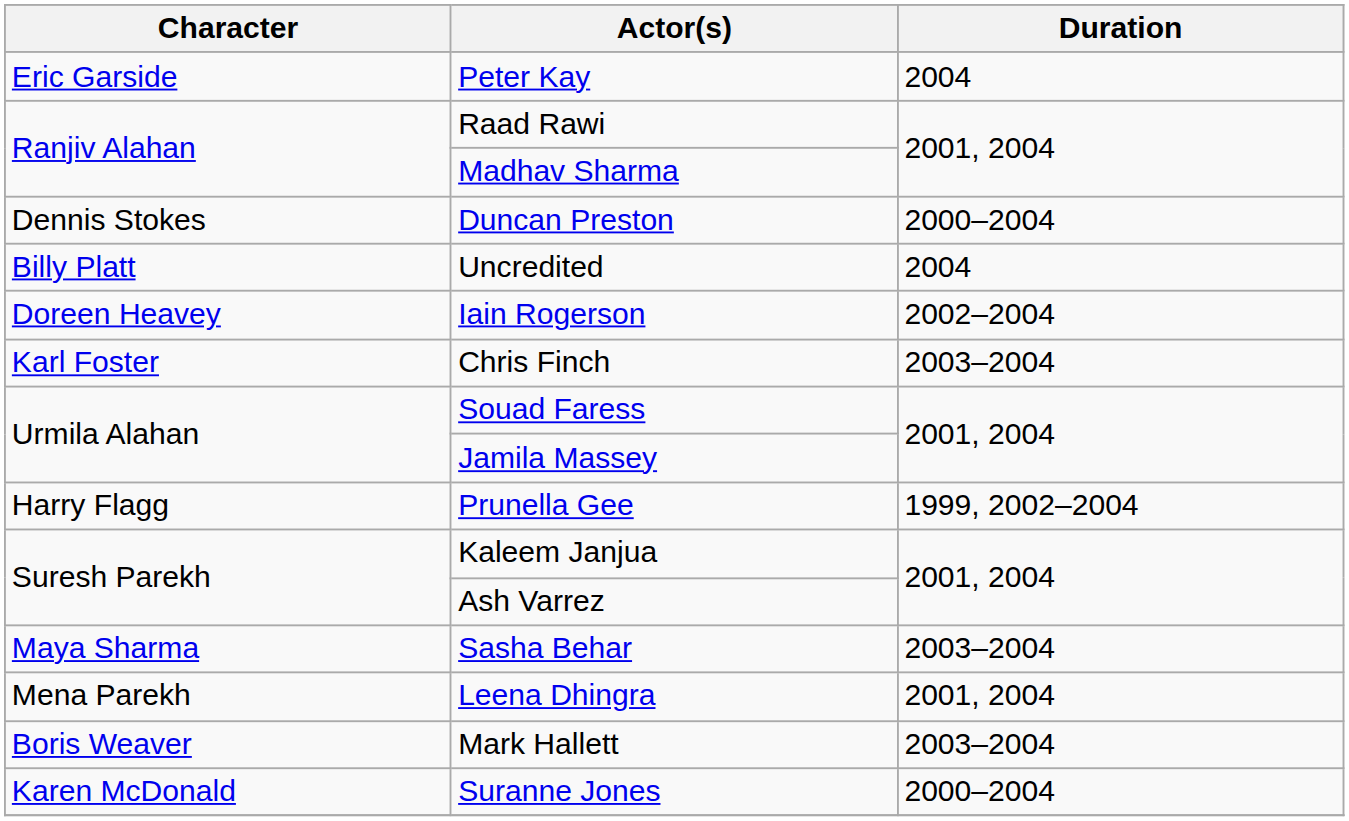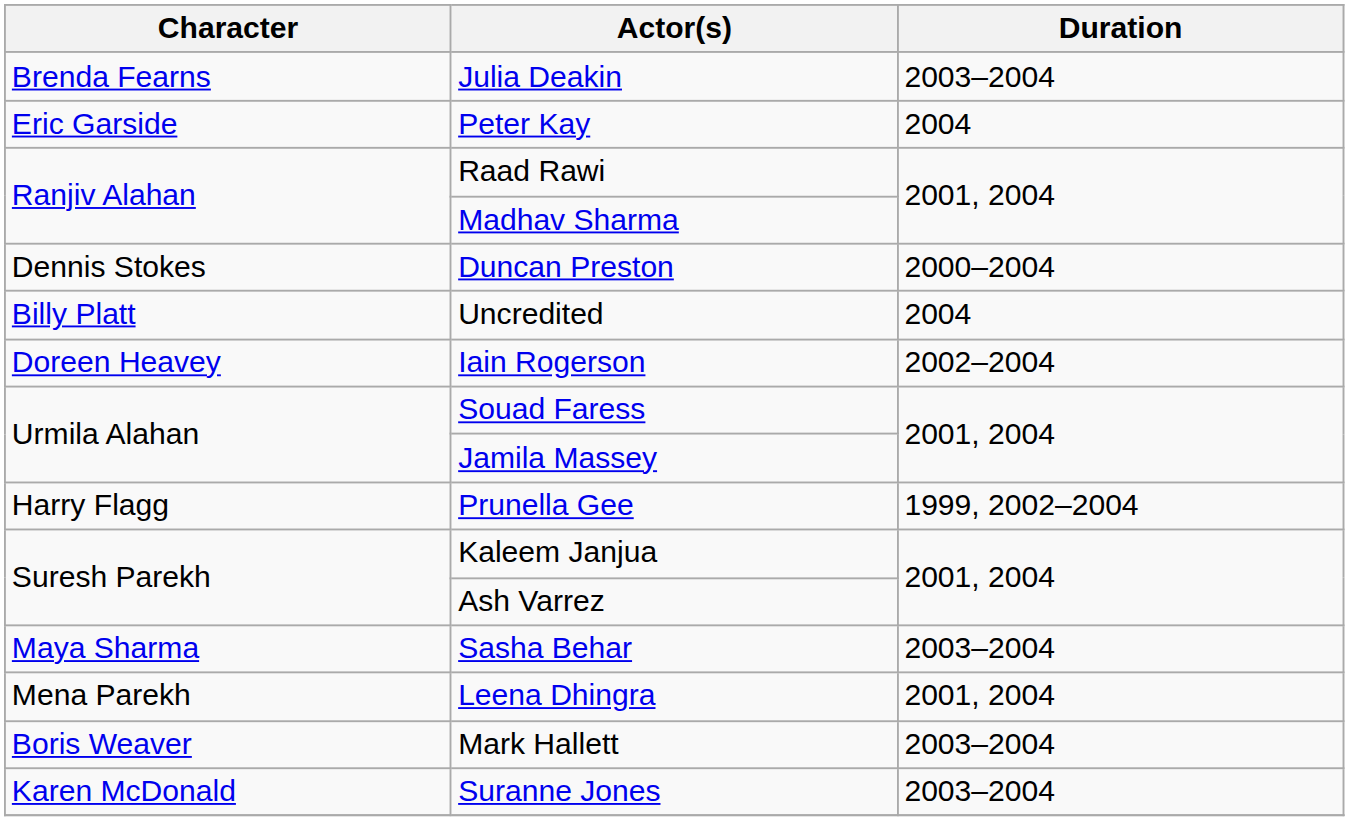 <table class="wikitable">
 <tr>
 <th scope="col" style="width:230px;">Character</th>
 <th scope="col" style="width:230px;">Actor(s)</th>
 <th scope="col" style="width:230px;">Duration</th>
+</tr>
+<tr>
+<td><a href='#'>Brenda Fearns</a></td>
+<td><a href='#'>Julia Deakin</a></td>
+<td>2003–2004</td>
 </tr>
 <tr>
 <td><a href='#'>Eric Garside</a></td>
 <td><a href='#'>Peter Kay</a></td>
 <td>2004</td>
 </tr>
 <tr>
 <td rowspan="2"><a href='#'>Ranjiv Alahan</a></td>
 <td>Raad Rawi</td>
 <td rowspan="2">2001, 2004</td>
 </tr>
 <tr>
 <td><a href='#'>Madhav Sharma</a></td>
 </tr>
 <tr>
 <td>Dennis Stokes</td>
 <td><a href='#'>Duncan Preston</a></td>
 <td>2000–2004</td>
 </tr>
 <tr>
 <td><a href='#'>Billy Platt</a></td>
 <td>Uncredited</td>
 <td>2004</td>
 </tr>
 <tr>
 <td><a href='#'>Doreen Heavey</a></td>
 <td><a href='#'>Iain Rogerson</a></td>
 <td>2002–2004</td>
-</tr>
-<tr>
-<td><a href='#'>Karl Foster</a></td>
-<td>Chris Finch</td>
-<td>2003–2004</td>
 </tr>
 <tr>
 <td rowspan="2">Urmila Alahan</td>
 <td><a href='#'>Souad Faress</a></td>
 <td rowspan="2">2001, 2004</td>
 </tr>
 <tr>
 <td><a href='#'>Jamila Massey</a></td>
 </tr>
 <tr>
 <td>Harry Flagg</td>
 <td><a href='#'>Prunella Gee</a></td>
 <td>1999, 2002–2004</td>
 </tr>
 <tr>
 <td rowspan="2">Suresh Parekh</td>
 <td>Kaleem Janjua</td>
 <td rowspan="2">2001, 2004</td>
 </tr>
 <tr>
 <td>Ash Varrez</td>
 </tr>
 <tr>
 <td><a href='#'>Maya Sharma</a></td>
 <td><a href='#'>Sasha Behar</a></td>
 <td>2003–2004</td>
 </tr>
 <tr>
 <td>Mena Parekh</td>
 <td><a href='#'>Leena Dhingra</a></td>
 <td>2001, 2004</td>
 </tr>
 <tr>
 <td><a href='#'>Boris Weaver</a></td>
 <td>Mark Hallett</td>
 <td>2003–2004</td>
 </tr>
 <tr>
 <td><a href='#'>Karen McDonald</a></td>
 <td><a href='#'>Suranne Jones</a></td>
-<td>2000–2004</td>
+<td>2003–2004</td>
 </tr>
 <tr>
 </tr>
 </table>
